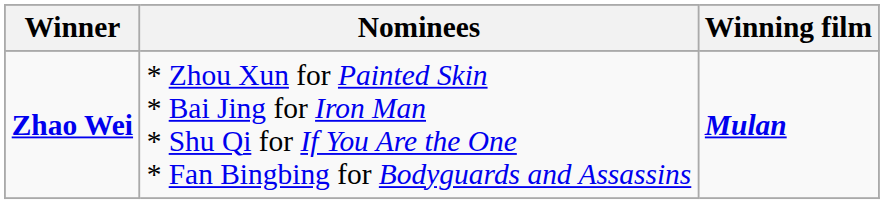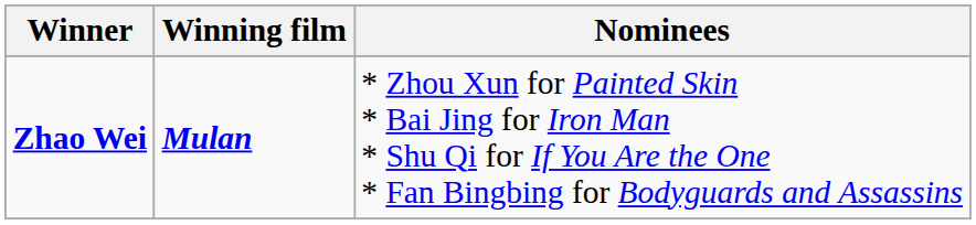 <table class="wikitable">
 <tr>
 <th>Winner</th>
+<th>Winning film</th>
 <th>Nominees</th>
-<th>Winning film</th>
 </tr>
 <tr>
 <td><strong><a href='#'>Zhao Wei</a></strong></td>
+<td><strong><em><a href='#'>Mulan</a></em></strong></td>
 <td>* <a href='#'>Zhou Xun</a> for <em><a href='#'>Painted Skin</a></em><br> * <a href='#'>Bai Jing</a> for <em><a href='#'>Iron Man</a></em><br> * <a href='#'>Shu Qi</a> for <em><a href='#'>If You Are the One</a></em><br> * <a href='#'>Fan Bingbing</a> for <em><a href='#'>Bodyguards and Assassins</a></em></td>
-<td><strong><em><a href='#'>Mulan</a></em></strong></td>
 </tr>
 </table>
